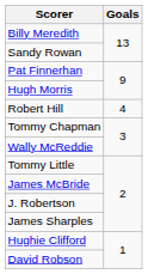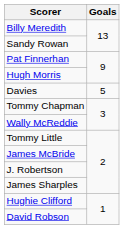 <table class="wikitable">
 <tr>
 <th>Scorer</th>
 <th>Goals</th>
 </tr>
 <tr>
 <td> <a href='#'>Billy Meredith</a></td>
 <td rowspan="2" style="text-align:center;">13</td>
 </tr>
 <tr>
 <td>Sandy Rowan</td>
 </tr>
 <tr>
 <td> <a href='#'>Pat Finnerhan</a></td>
 <td rowspan="2" style="text-align:center;">9</td>
 </tr>
 <tr>
 <td> <a href='#'>Hugh Morris</a></td>
 </tr>
 <tr>
-<td>Robert Hill</td>
-<td align=center>4</td>
+<td>Davies</td>
+<td align=center>5</td>
 </tr>
 <tr>
 <td>Tommy Chapman</td>
 <td rowspan="2" style="text-align:center;">3</td>
 </tr>
 <tr>
 <td> <a href='#'>Wally McReddie</a></td>
 </tr>
 <tr>
 <td>Tommy Little</td>
 <td rowspan="4" style="text-align:center;">2</td>
 </tr>
 <tr>
 <td> <a href='#'>James McBride</a></td>
 </tr>
 <tr>
 <td>J. Robertson</td>
 </tr>
 <tr>
 <td>James Sharples</td>
 </tr>
 <tr>
 <td> <a href='#'>Hughie Clifford</a></td>
 <td rowspan="2" style="text-align:center;">1</td>
 </tr>
 <tr>
 <td> <a href='#'>David Robson</a></td>
 </tr>
 </table>
